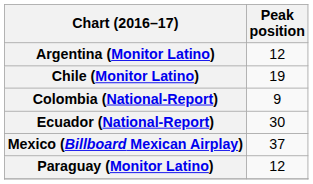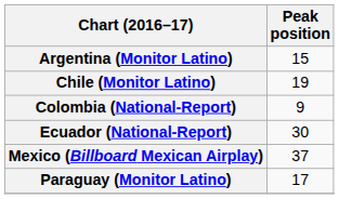 <table class="wikitable sortable plainrowheaders" style="text-align:center">
 <tr>
 <th scope="col">Chart (2016–17)</th>
 <th scope="col">Peak<br> position</th>
 </tr>
 <tr>
 <th scope="row">Argentina (<a href='#'>Monitor Latino</a>)</th>
-<td>12</td>
+<td>15</td>
 </tr>
 <tr>
 <th scope="row">Chile (<a href='#'>Monitor Latino</a>)</th>
 <td>19</td>
 </tr>
 <tr>
 <th scope="row">Colombia (<a href='#'>National-Report</a>)</th>
 <td>9</td>
 </tr>
 <tr>
 <th scope="row">Ecuador (<a href='#'>National-Report</a>)</th>
 <td>30</td>
 </tr>
 <tr>
 <th scope="row">Mexico (<a href='#'><em>Billboard</em> Mexican Airplay</a>)</th>
 <td>37</td>
 </tr>
 <tr>
 <th scope="row">Paraguay (<a href='#'>Monitor Latino</a>)</th>
-<td>12</td>
+<td>17</td>
 </tr>
 <tr>
 </tr>
 <tr>
 </tr>
 <tr>
 </tr>
 <tr>
 </tr>
 <tr>
 </tr>
 <tr>
 </tr>
 </table>
